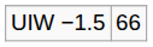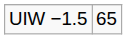 <table class="wikitable">
 <tr align="center">
 </tr>
 <tr align="center">
 <td>UIW −1.5</td>
-<td>66</td>
+<td>65</td>
 </tr>
 </table>
